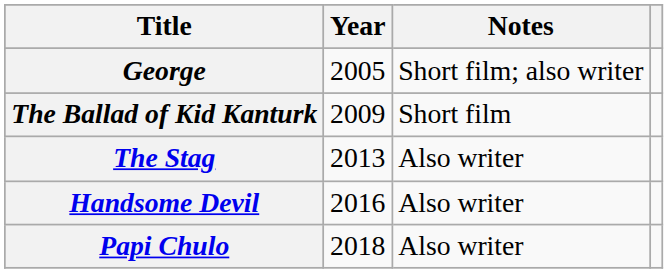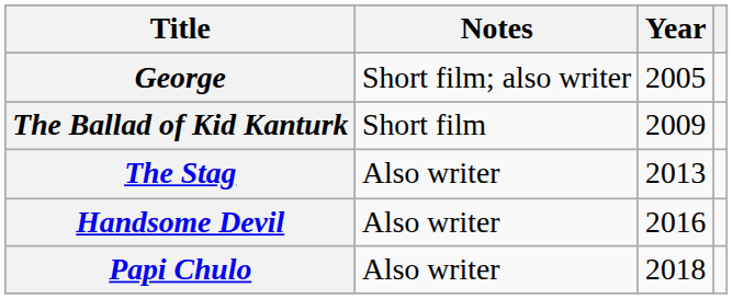 <table class="wikitable sortable plainrowheaders">
 <tr style="background:#ccc; text-align:center;">
 <th scope="col">Title</th>
+<th scope="col" class="unsortable">Notes</th>
 <th scope="col">Year</th>
-<th scope="col" class="unsortable">Notes</th>
 <th scope="col" class="unsortable"></th>
 </tr>
 <tr>
 <th scope=row><em>George</em></th>
+<td>Short film; also writer</td>
 <td>2005</td>
-<td>Short film; also writer</td>
 <td></td>
 </tr>
 <tr>
 <th scope=row><em>The Ballad of Kid Kanturk</em></th>
+<td>Short film</td>
 <td>2009</td>
-<td>Short film</td>
 <td></td>
 </tr>
 <tr>
 <th scope=row><em><a href='#'>The Stag</a></em></th>
+<td>Also writer</td>
 <td>2013</td>
-<td>Also writer</td>
 <td></td>
 </tr>
 <tr>
 <th scope=row><em><a href='#'>Handsome Devil</a></em></th>
+<td>Also writer</td>
 <td>2016</td>
-<td>Also writer</td>
 <td></td>
 </tr>
 <tr>
 <th scope=row><em><a href='#'>Papi Chulo</a></em></th>
+<td>Also writer</td>
 <td>2018</td>
-<td>Also writer</td>
 <td></td>
 </tr>
 </table>
